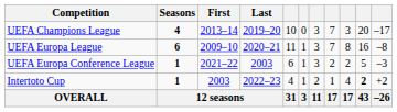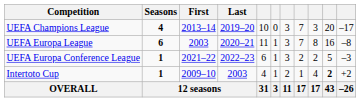 <table class="wikitable" style="text-align:center">
 <tr>
 <th>Competition</th>
 <th>Seasons</th>
 <th>First</th>
 <th>Last</th>
 <th></th>
 <th></th>
 <th></th>
 <th></th>
 <th></th>
 <th></th>
 <th></th>
 </tr>
 <tr>
 <td style="text-align:left;"><a href='#'>UEFA Champions League</a></td>
 <td><strong>4</strong></td>
 <td><a href='#'>2013–14</a></td>
 <td><a href='#'>2019–20</a></td>
 <td>10</td>
 <td>0</td>
 <td>3</td>
 <td>7</td>
 <td>3</td>
 <td>20</td>
 <td>–17</td>
 </tr>
 <tr>
 <td style="text-align:left;"><a href='#'>UEFA Europa League</a></td>
 <td><strong>6</strong></td>
-<td><a href='#'>2009–10</a></td>
+<td><a href='#'>2003</a></td>
 <td><a href='#'>2020–21</a></td>
 <td>11</td>
 <td>1</td>
 <td>3</td>
 <td>7</td>
 <td>8</td>
 <td>16</td>
 <td>–8</td>
 </tr>
 <tr>
 <td style="text-align:left;"><a href='#'>UEFA Europa Conference League</a></td>
 <td><strong>1</strong></td>
 <td><a href='#'>2021–22</a></td>
-<td><a href='#'>2003</a></td>
+<td><a href='#'>2022–23</a></td>
 <td>6</td>
 <td>1</td>
 <td>3</td>
 <td>2</td>
 <td>2</td>
 <td>5</td>
 <td>–3</td>
 </tr>
 <tr>
 <td style="text-align:left;"><a href='#'>Intertoto Cup</a></td>
 <td><strong>1</strong></td>
+<td><a href='#'>2009–10</a></td>
 <td><a href='#'>2003</a></td>
-<td><a href='#'>2022–23</a></td>
 <td>4</td>
 <td>1</td>
 <td>2</td>
 <td>1</td>
 <td>4</td>
 <td><strong>2</strong></td>
 <td>+2</td>
 </tr>
 <tr>
 <th><strong>OVERALL</strong></th>
 <th colspan="3"><strong>12 seasons</strong></th>
 <th><strong>31</strong></th>
 <th><strong>3</strong></th>
 <th><strong>11</strong></th>
 <th><strong>17</strong></th>
 <th>17</th>
 <th>43</th>
 <th>–26</th>
 </tr>
 </table>
